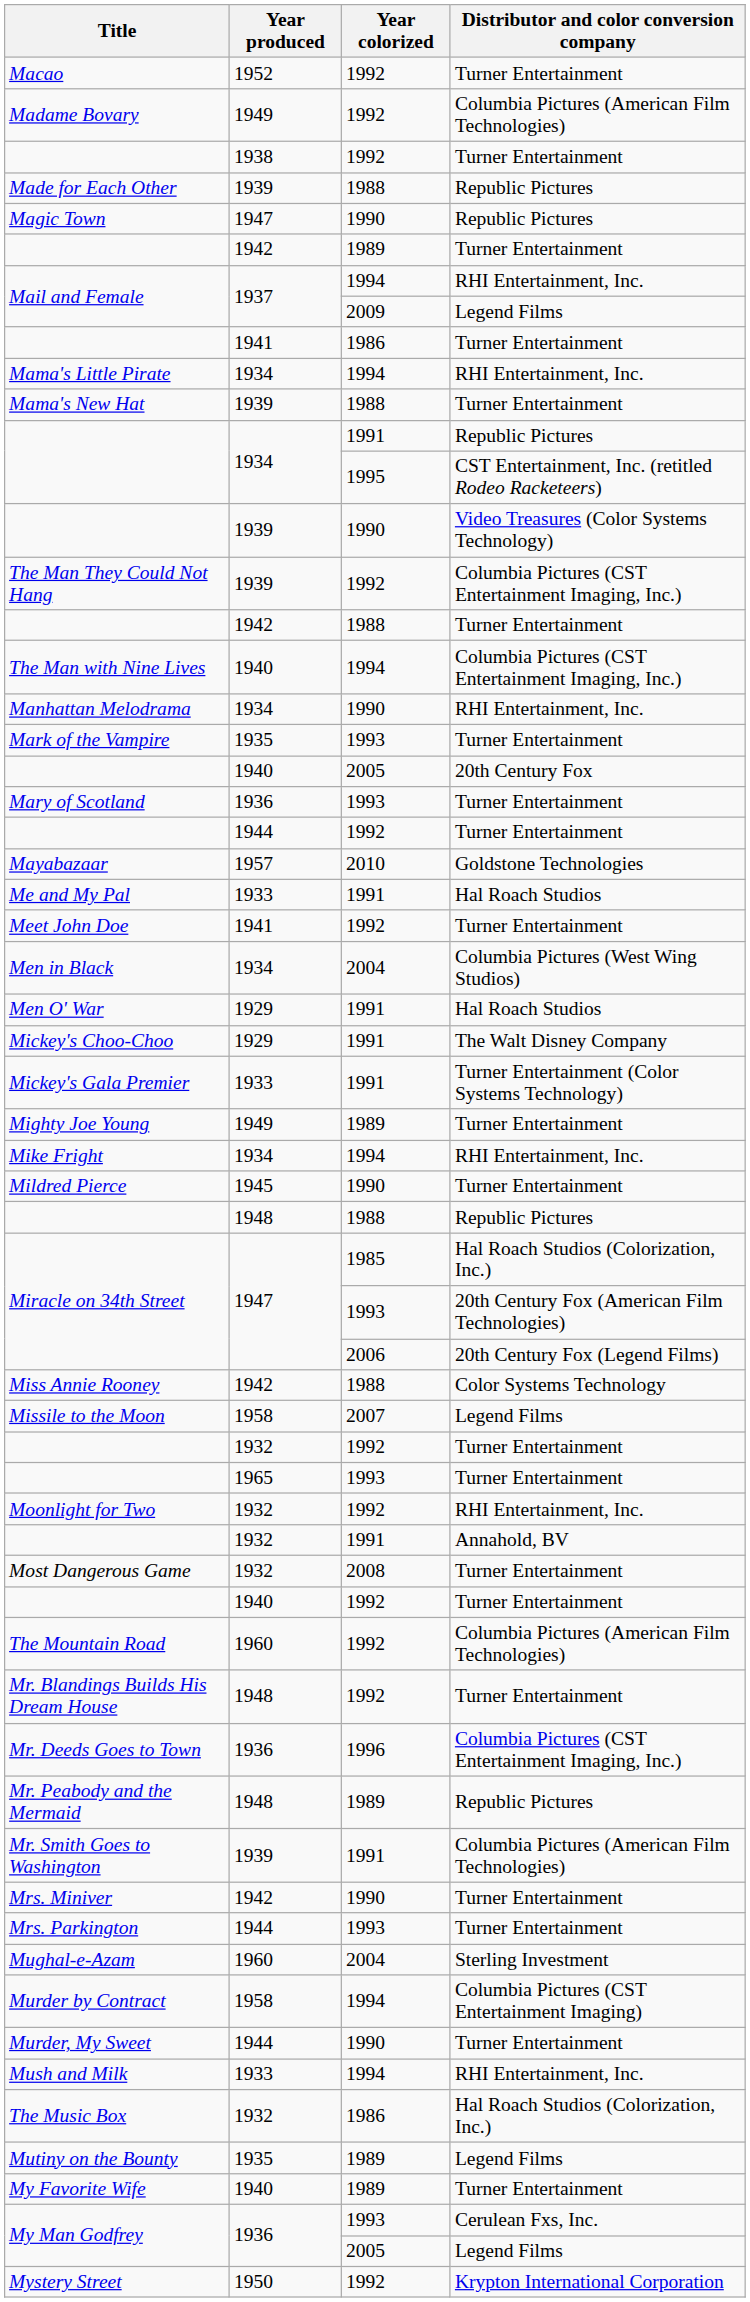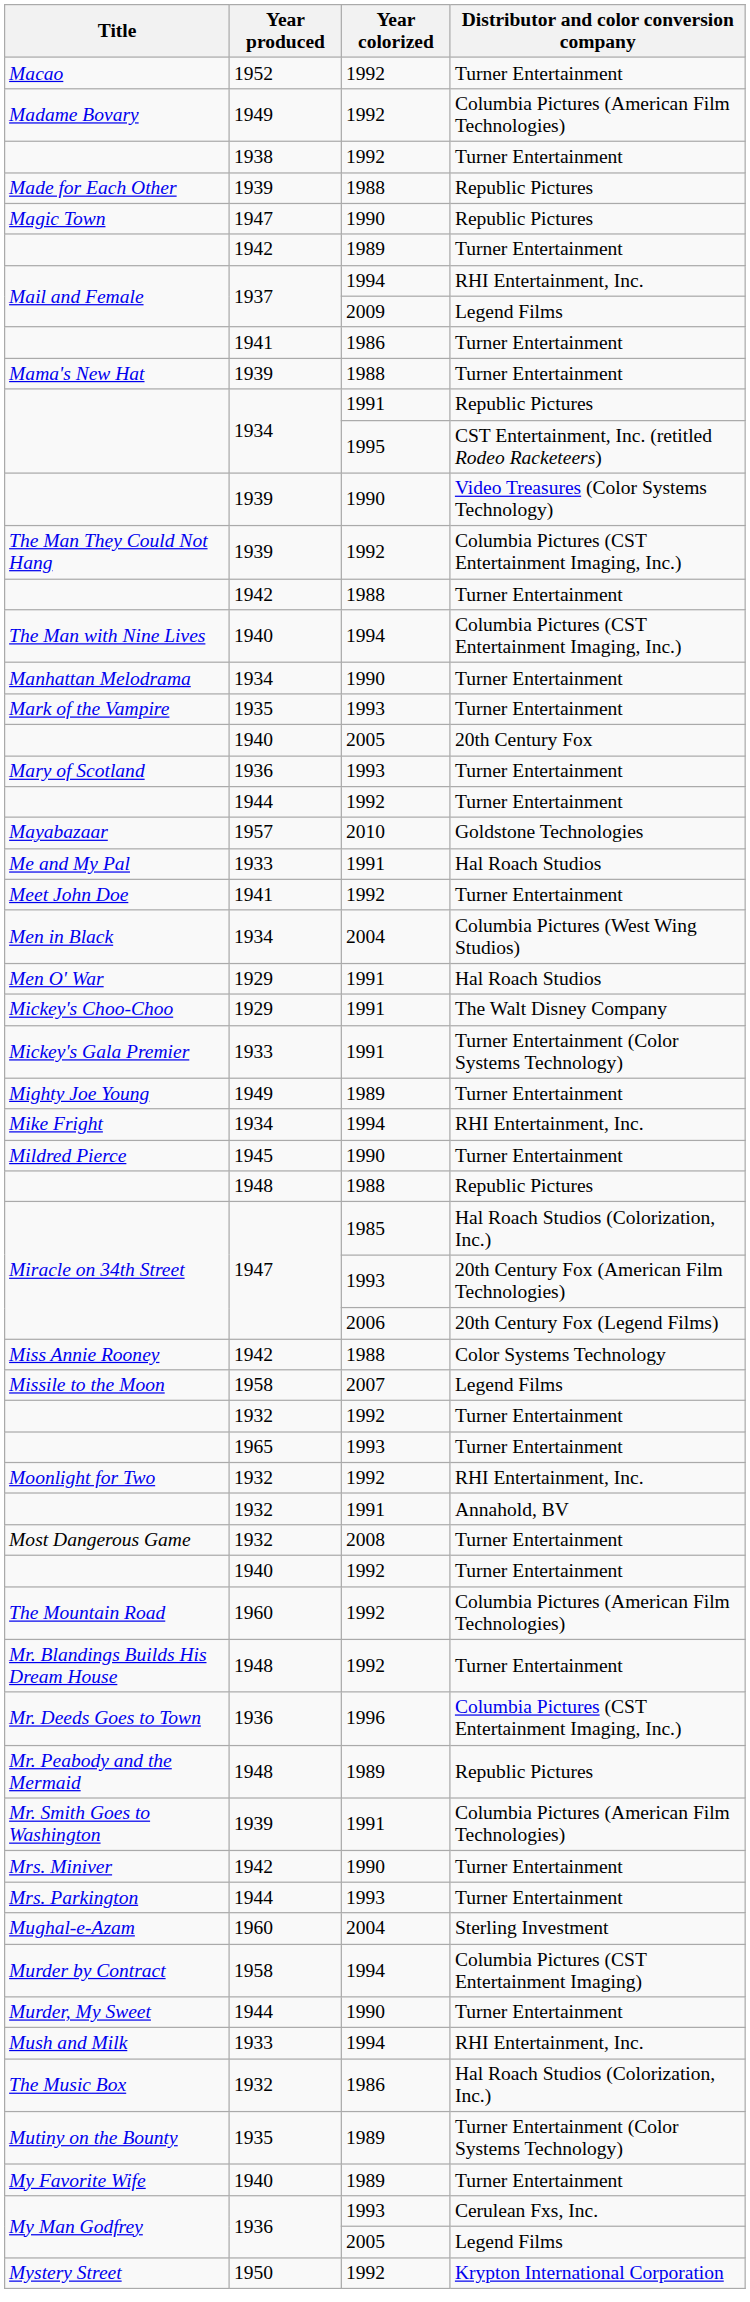 <table class="wikitable sortable">
 <tr>
 <th>Title</th>
 <th>Year produced</th>
 <th>Year colorized</th>
 <th>Distributor and color conversion company</th>
 </tr>
 <tr>
 <td><em><a href='#'>Macao</a></em></td>
 <td>1952</td>
 <td>1992</td>
 <td>Turner Entertainment</td>
 </tr>
 <tr>
 <td><em><a href='#'>Madame Bovary</a></em></td>
 <td>1949</td>
 <td>1992</td>
 <td>Columbia Pictures (American Film Technologies)</td>
 </tr>
 <tr>
 <td><em></em></td>
 <td>1938</td>
 <td>1992</td>
 <td>Turner Entertainment</td>
 </tr>
 <tr>
 <td><em><a href='#'>Made for Each Other</a></em></td>
 <td>1939</td>
 <td>1988</td>
 <td>Republic Pictures</td>
 </tr>
 <tr>
 <td><em><a href='#'>Magic Town</a></em></td>
 <td>1947</td>
 <td>1990</td>
 <td>Republic Pictures</td>
 </tr>
 <tr>
 <td><em></em></td>
 <td>1942</td>
 <td>1989</td>
 <td>Turner Entertainment</td>
 </tr>
 <tr>
 <td rowspan="2"><em><a href='#'>Mail and Female</a></em></td>
 <td rowspan="2">1937</td>
 <td>1994</td>
 <td>RHI Entertainment, Inc.</td>
 </tr>
 <tr>
 <td>2009</td>
 <td>Legend Films</td>
 </tr>
 <tr>
 <td><em></em></td>
 <td>1941</td>
 <td>1986</td>
 <td>Turner Entertainment</td>
 </tr>
 <tr>
-<td><em><a href='#'>Mama's Little Pirate</a></em></td>
-<td>1934</td>
-<td>1994</td>
-<td>RHI Entertainment, Inc.</td>
-</tr>
-<tr>
 <td><em><a href='#'>Mama's New Hat</a></em></td>
 <td>1939</td>
 <td>1988</td>
 <td>Turner Entertainment</td>
 </tr>
 <tr>
 <td rowspan="2"><em></em></td>
 <td rowspan="2">1934</td>
 <td>1991</td>
 <td>Republic Pictures</td>
 </tr>
 <tr>
 <td>1995</td>
 <td>CST Entertainment, Inc. (retitled <em>Rodeo Racketeers</em>)</td>
 </tr>
 <tr>
 <td><em></em></td>
 <td>1939</td>
 <td>1990</td>
 <td><a href='#'>Video Treasures</a> (Color Systems Technology)</td>
 </tr>
 <tr>
 <td><em><a href='#'>The Man They Could Not Hang</a></em></td>
 <td>1939</td>
 <td>1992</td>
 <td>Columbia Pictures (CST Entertainment Imaging, Inc.)</td>
 </tr>
 <tr>
 <td><em></em></td>
 <td>1942</td>
 <td>1988</td>
 <td>Turner Entertainment</td>
 </tr>
 <tr>
 <td><em><a href='#'>The Man with Nine Lives</a></em></td>
 <td>1940</td>
 <td>1994</td>
 <td>Columbia Pictures (CST Entertainment Imaging, Inc.)</td>
 </tr>
 <tr>
 <td><em><a href='#'>Manhattan Melodrama</a></em></td>
 <td>1934</td>
 <td>1990</td>
-<td>RHI Entertainment, Inc.</td>
+<td>Turner Entertainment</td>
 </tr>
 <tr>
 <td><em><a href='#'>Mark of the Vampire</a></em></td>
 <td>1935</td>
 <td>1993</td>
 <td>Turner Entertainment</td>
 </tr>
 <tr>
 <td><em></em></td>
 <td>1940</td>
 <td>2005</td>
 <td>20th Century Fox</td>
 </tr>
 <tr>
 <td><em><a href='#'>Mary of Scotland</a></em></td>
 <td>1936</td>
 <td>1993</td>
 <td>Turner Entertainment</td>
 </tr>
 <tr>
 <td><em></em></td>
 <td>1944</td>
 <td>1992</td>
 <td>Turner Entertainment</td>
 </tr>
 <tr>
 <td><em><a href='#'>Mayabazaar</a></em></td>
 <td>1957</td>
 <td>2010</td>
 <td>Goldstone Technologies</td>
 </tr>
 <tr>
 <td><em><a href='#'>Me and My Pal</a></em></td>
 <td>1933</td>
 <td>1991</td>
 <td>Hal Roach Studios</td>
 </tr>
 <tr>
 <td><em><a href='#'>Meet John Doe</a></em></td>
 <td>1941</td>
 <td>1992</td>
 <td>Turner Entertainment</td>
 </tr>
 <tr>
 <td><em><a href='#'>Men in Black</a></em></td>
 <td>1934</td>
 <td>2004</td>
 <td>Columbia Pictures (West Wing Studios)</td>
 </tr>
 <tr>
 <td><em><a href='#'>Men O' War</a></em></td>
 <td>1929</td>
 <td>1991</td>
 <td>Hal Roach Studios</td>
 </tr>
 <tr>
 <td><em><a href='#'>Mickey's Choo-Choo</a></em></td>
 <td>1929</td>
 <td>1991</td>
 <td>The Walt Disney Company</td>
 </tr>
 <tr |->
 <td><em><a href='#'>Mickey's Gala Premier</a></em></td>
 <td>1933</td>
 <td>1991</td>
 <td>Turner Entertainment (Color Systems Technology)</td>
 </tr>
 <tr>
 <td><em><a href='#'>Mighty Joe Young</a></em></td>
 <td>1949</td>
 <td>1989</td>
 <td>Turner Entertainment</td>
 </tr>
 <tr>
 <td><em><a href='#'>Mike Fright</a></em></td>
 <td>1934</td>
 <td>1994</td>
 <td>RHI Entertainment, Inc.</td>
 </tr>
 <tr>
 <td><em><a href='#'>Mildred Pierce</a></em></td>
 <td>1945</td>
 <td>1990</td>
 <td>Turner Entertainment</td>
 </tr>
 <tr>
 <td><em></em></td>
 <td>1948</td>
 <td>1988</td>
 <td>Republic Pictures</td>
 </tr>
 <tr>
 <td rowspan="3"><em><a href='#'>Miracle on 34th Street</a></em></td>
 <td rowspan="3">1947</td>
 <td>1985</td>
 <td>Hal Roach Studios (Colorization, Inc.)</td>
 </tr>
 <tr>
 <td>1993</td>
 <td>20th Century Fox (American Film Technologies)</td>
 </tr>
 <tr>
 <td>2006</td>
 <td>20th Century Fox (Legend Films)</td>
 </tr>
 <tr>
 <td><em><a href='#'>Miss Annie Rooney</a></em></td>
 <td>1942</td>
 <td>1988</td>
 <td>Color Systems Technology</td>
 </tr>
 <tr>
 <td><em><a href='#'>Missile to the Moon</a></em></td>
 <td>1958</td>
 <td>2007</td>
 <td>Legend Films</td>
 </tr>
 <tr>
 <td><em></em></td>
 <td>1932</td>
 <td>1992</td>
 <td>Turner Entertainment</td>
 </tr>
 <tr>
 <td><em></em></td>
 <td>1965</td>
 <td>1993</td>
 <td>Turner Entertainment</td>
 </tr>
 <tr>
 <td><em><a href='#'>Moonlight for Two</a></em></td>
 <td>1932</td>
 <td>1992</td>
 <td>RHI Entertainment, Inc.</td>
 </tr>
 <tr>
 <td><em></em></td>
 <td>1932</td>
 <td>1991</td>
 <td>Annahold, BV</td>
 </tr>
 <tr>
 <td><em>Most Dangerous Game</em></td>
 <td>1932</td>
 <td>2008</td>
 <td>Turner Entertainment</td>
 </tr>
 <tr>
 <td><em></em></td>
 <td>1940</td>
 <td>1992</td>
 <td>Turner Entertainment</td>
 </tr>
 <tr>
 <td><em><a href='#'>The Mountain Road</a></em></td>
 <td>1960</td>
 <td>1992</td>
 <td>Columbia Pictures (American Film Technologies)</td>
 </tr>
 <tr>
 <td><em><a href='#'>Mr. Blandings Builds His Dream House</a></em></td>
 <td>1948</td>
 <td>1992</td>
 <td>Turner Entertainment</td>
 </tr>
 <tr>
 <td><em><a href='#'>Mr. Deeds Goes to Town</a></em></td>
 <td>1936</td>
 <td>1996</td>
 <td><a href='#'>Columbia Pictures</a> (CST Entertainment Imaging, Inc.)</td>
 </tr>
 <tr>
 <td><em><a href='#'>Mr. Peabody and the Mermaid</a></em></td>
 <td>1948</td>
 <td>1989</td>
 <td>Republic Pictures</td>
 </tr>
 <tr>
 <td><em><a href='#'>Mr. Smith Goes to Washington</a></em></td>
 <td>1939</td>
 <td>1991</td>
 <td>Columbia Pictures (American Film Technologies)</td>
 </tr>
 <tr>
 <td><em><a href='#'>Mrs. Miniver</a></em></td>
 <td>1942</td>
 <td>1990</td>
 <td>Turner Entertainment</td>
 </tr>
 <tr>
 <td><em><a href='#'>Mrs. Parkington</a></em></td>
 <td>1944</td>
 <td>1993</td>
 <td>Turner Entertainment</td>
 </tr>
 <tr>
 <td><em><a href='#'>Mughal-e-Azam</a></em></td>
 <td>1960</td>
 <td>2004</td>
 <td>Sterling Investment</td>
 </tr>
 <tr>
 <td><em><a href='#'>Murder by Contract</a></em></td>
 <td>1958</td>
 <td>1994</td>
 <td>Columbia Pictures (CST Entertainment Imaging)</td>
 </tr>
 <tr>
 <td><em><a href='#'>Murder, My Sweet</a></em></td>
 <td>1944</td>
 <td>1990</td>
 <td>Turner Entertainment</td>
 </tr>
 <tr>
 <td><em><a href='#'>Mush and Milk</a></em></td>
 <td>1933</td>
 <td>1994</td>
 <td>RHI Entertainment, Inc.</td>
 </tr>
 <tr>
 <td><em><a href='#'>The Music Box</a></em></td>
 <td>1932</td>
 <td>1986</td>
 <td>Hal Roach Studios (Colorization, Inc.)</td>
 </tr>
 <tr>
 <td><em><a href='#'>Mutiny on the Bounty</a></em></td>
 <td>1935</td>
 <td>1989</td>
-<td>Legend Films</td>
+<td>Turner Entertainment (Color Systems Technology)</td>
 </tr>
 <tr>
 <td><em><a href='#'>My Favorite Wife</a></em></td>
 <td>1940</td>
 <td>1989</td>
 <td>Turner Entertainment</td>
 </tr>
 <tr>
 <td rowspan="2"><em><a href='#'>My Man Godfrey</a></em></td>
 <td rowspan="2">1936</td>
 <td>1993</td>
 <td>Cerulean Fxs, Inc.</td>
 </tr>
 <tr>
 <td>2005</td>
 <td>Legend Films</td>
 </tr>
 <tr>
 <td><em><a href='#'>Mystery Street</a></em></td>
 <td>1950</td>
 <td>1992</td>
 <td><a href='#'>Krypton International Corporation</a></td>
 </tr>
 </table>
